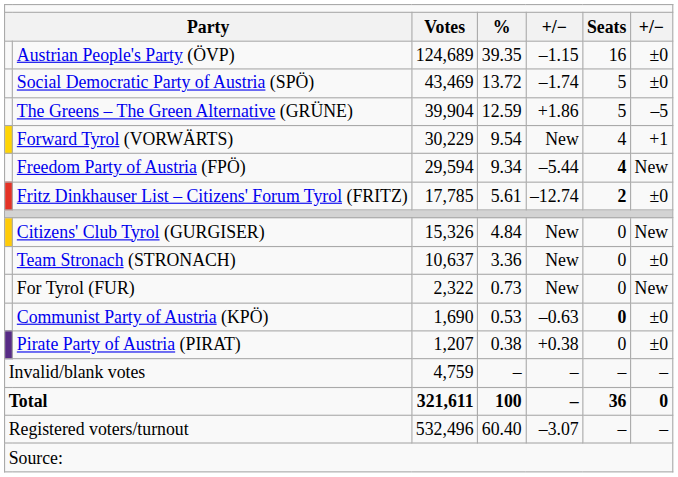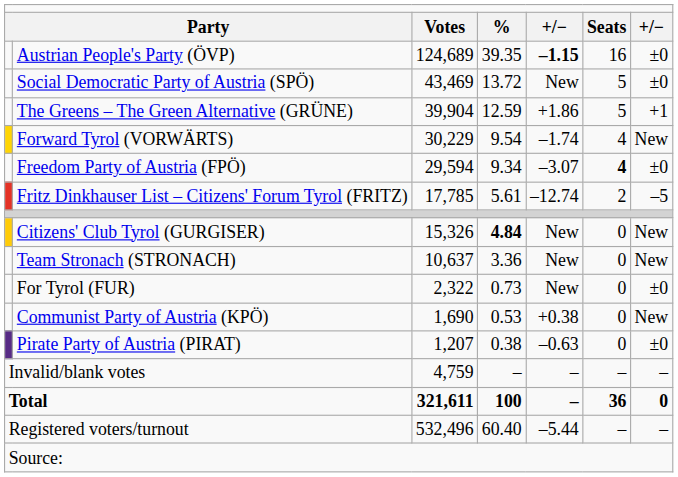 <table class=wikitable style=text-align:right>
 <tr>
 <td align=center colspan=7></td>
 </tr>
 <tr>
 <th colspan=2>Party</th>
 <th>Votes</th>
 <th>%</th>
 <th>+/−</th>
 <th>Seats</th>
 <th>+/−</th>
 </tr>
 <tr>
 <td bgcolor=></td>
 <td align=left><a href='#'>Austrian People's Party</a> (ÖVP)</td>
 <td>124,689</td>
 <td>39.35</td>
-<td>–1.15</td>
+<td><strong>–1.15</strong></td>
 <td>16</td>
 <td>±0</td>
 </tr>
 <tr>
 <td bgcolor=></td>
 <td align=left><a href='#'>Social Democratic Party of Austria</a> (SPÖ)</td>
 <td>43,469</td>
 <td>13.72</td>
-<td>–1.74</td>
+<td>New</td>
 <td>5</td>
 <td>±0</td>
 </tr>
 <tr>
 <td bgcolor=></td>
 <td align=left><a href='#'>The Greens – The Green Alternative</a> (GRÜNE)</td>
 <td>39,904</td>
 <td>12.59</td>
 <td>+1.86</td>
 <td>5</td>
-<td>–5</td>
+<td>+1</td>
 </tr>
 <tr>
 <td bgcolor=#FFD504></td>
 <td align=left><a href='#'>Forward Tyrol</a> (VORWÄRTS)</td>
 <td>30,229</td>
 <td>9.54</td>
+<td>–1.74</td>
+<td>4</td>
 <td>New</td>
-<td>4</td>
-<td>+1</td>
 </tr>
 <tr>
 <td bgcolor=></td>
 <td align=left><a href='#'>Freedom Party of Austria</a> (FPÖ)</td>
 <td>29,594</td>
 <td>9.34</td>
-<td>–5.44</td>
+<td>–3.07</td>
 <td><strong>4</strong></td>
-<td>New</td>
+<td>±0</td>
 </tr>
 <tr>
 <td bgcolor=#E43226></td>
 <td align=left><a href='#'>Fritz Dinkhauser List – Citizens' Forum Tyrol</a> (FRITZ)</td>
 <td>17,785</td>
 <td>5.61</td>
 <td>–12.74</td>
-<td><strong>2</strong></td>
-<td>±0</td>
+<td>2</td>
+<td>–5</td>
 </tr>
 <tr>
 <td colspan=7 bgcolor=lightgrey></td>
 </tr>
 <tr>
 <td bgcolor=#FFCB08></td>
 <td align=left><a href='#'>Citizens' Club Tyrol</a> (GURGISER)</td>
 <td>15,326</td>
-<td>4.84</td>
+<td><strong>4.84</strong></td>
 <td>New</td>
 <td>0</td>
 <td>New</td>
 </tr>
 <tr>
 <td bgcolor=></td>
 <td align=left><a href='#'>Team Stronach</a> (STRONACH)</td>
 <td>10,637</td>
 <td>3.36</td>
 <td>New</td>
 <td>0</td>
-<td>±0</td>
+<td>New</td>
 </tr>
 <tr>
 <td></td>
 <td align=left>For Tyrol (FUR)</td>
 <td>2,322</td>
 <td>0.73</td>
 <td>New</td>
 <td>0</td>
-<td>New</td>
+<td>±0</td>
 </tr>
 <tr>
 <td bgcolor=></td>
 <td align=left><a href='#'>Communist Party of Austria</a> (KPÖ)</td>
 <td>1,690</td>
 <td>0.53</td>
-<td>–0.63</td>
-<td><strong>0</strong></td>
-<td>±0</td>
+<td>+0.38</td>
+<td>0</td>
+<td>New</td>
 </tr>
 <tr>
 <td bgcolor=#572B85></td>
 <td align=left><a href='#'>Pirate Party of Austria</a> (PIRAT)</td>
 <td>1,207</td>
 <td>0.38</td>
-<td>+0.38</td>
+<td>–0.63</td>
 <td>0</td>
 <td>±0</td>
 </tr>
 <tr>
 <td colspan=2 align=left>Invalid/blank votes</td>
 <td>4,759</td>
 <td>–</td>
 <td>–</td>
 <td>–</td>
 <td>–</td>
 </tr>
 <tr>
 <td colspan=2 align=left><strong>Total</strong></td>
 <td><strong>321,611</strong></td>
 <td><strong>100</strong></td>
 <td><strong>–</strong></td>
 <td><strong>36</strong></td>
 <td><strong>0</strong></td>
 </tr>
 <tr>
 <td align=left colspan=2>Registered voters/turnout</td>
 <td>532,496</td>
 <td>60.40</td>
-<td>–3.07</td>
+<td>–5.44</td>
 <td>–</td>
 <td>–</td>
 </tr>
 <tr>
 <td align=left colspan=7>Source: </td>
 </tr>
 </table>
